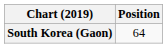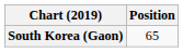 <table class="wikitable plainrowheaders" style="text-align:center">
 <tr>
 <th scope="col">Chart (2019)</th>
 <th scope="col">Position</th>
 </tr>
 <tr>
 <th scope="row">South Korea (Gaon)</th>
-<td>64</td>
+<td>65</td>
 </tr>
 </table>
